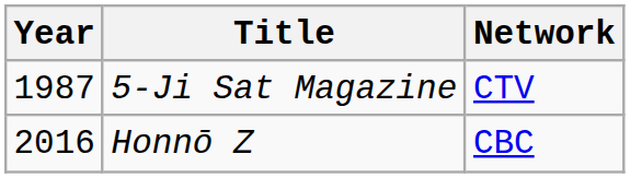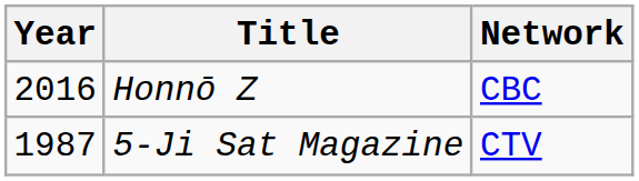 <table class="wikitable">
 <tr>
 <th>Year</th>
 <th>Title</th>
 <th>Network</th>
 </tr>
 <tr>
+<td>2016</td>
+<td><em>Honnō Z</em></td>
+<td><a href='#'>CBC</a></td>
+</tr>
+<tr>
 <td>1987</td>
 <td><em>5-Ji Sat Magazine</em></td>
 <td><a href='#'>CTV</a></td>
 </tr>
-<tr>
-<td>2016</td>
-<td><em>Honnō Z</em></td>
-<td><a href='#'>CBC</a></td>
-</tr>
 </table>
